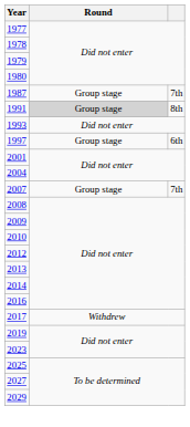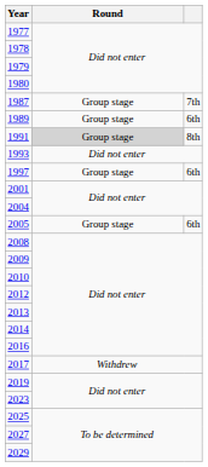 <table class="wikitable" style="text-align: center; font-size:90%">
 <tr>
 <th>Year</th>
 <th style="width:200px">Round</th>
 <th></th>
 </tr>
 <tr>
 <td><a href='#'>1977</a></td>
 <td colspan="2" rowspan="4"><em>Did not enter</em></td>
 </tr>
 <tr>
 <td><a href='#'>1978</a></td>
 </tr>
 <tr>
 <td><a href='#'>1979</a></td>
 </tr>
 <tr>
 <td><a href='#'>1980</a></td>
 </tr>
 <tr>
 <td><a href='#'>1987</a></td>
 <td>Group stage</td>
 <td>7th</td>
 </tr>
 <tr>
+<td><a href='#'>1989</a></td>
+<td>Group stage</td>
+<td>6th</td>
+</tr>
+<tr>
 <td><a href='#'>1991</a></td>
 <td style="background: lightgrey;">Group stage</td>
 <td>8th</td>
 </tr>
 <tr>
 <td><a href='#'>1993</a></td>
 <td colspan="2"><em>Did not enter</em></td>
 </tr>
 <tr>
 <td><a href='#'>1997</a></td>
 <td>Group stage</td>
 <td>6th</td>
 </tr>
 <tr>
 <td><a href='#'>2001</a></td>
 <td colspan="2" rowspan="2"><em>Did not enter</em></td>
 </tr>
 <tr>
 <td><a href='#'>2004</a></td>
 </tr>
 <tr>
-<td><a href='#'>2007</a></td>
+<td><a href='#'>2005</a></td>
 <td>Group stage</td>
-<td>7th</td>
+<td>6th</td>
 </tr>
 <tr>
 <td><a href='#'>2008</a></td>
 <td colspan="2" rowspan="7"><em>Did not enter</em></td>
 </tr>
 <tr>
 <td><a href='#'>2009</a></td>
 </tr>
 <tr>
 <td><a href='#'>2010</a></td>
 </tr>
 <tr>
 <td><a href='#'>2012</a></td>
 </tr>
 <tr>
 <td><a href='#'>2013</a></td>
 </tr>
 <tr>
 <td><a href='#'>2014</a></td>
 </tr>
 <tr>
 <td><a href='#'>2016</a></td>
 </tr>
 <tr>
 <td><a href='#'>2017</a></td>
 <td colspan="2"><em>Withdrew</em></td>
 </tr>
 <tr>
 <td><a href='#'>2019</a></td>
 <td colspan="2" rowspan="2"><em>Did not enter</em></td>
 </tr>
 <tr>
 <td><a href='#'>2023</a></td>
 </tr>
 <tr>
 <td><a href='#'>2025</a></td>
 <td colspan="2" rowspan="3"><em>To be determined</em></td>
 </tr>
 <tr>
 <td><a href='#'>2027</a></td>
 </tr>
 <tr>
 <td><a href='#'>2029</a></td>
 </tr>
 </table>
